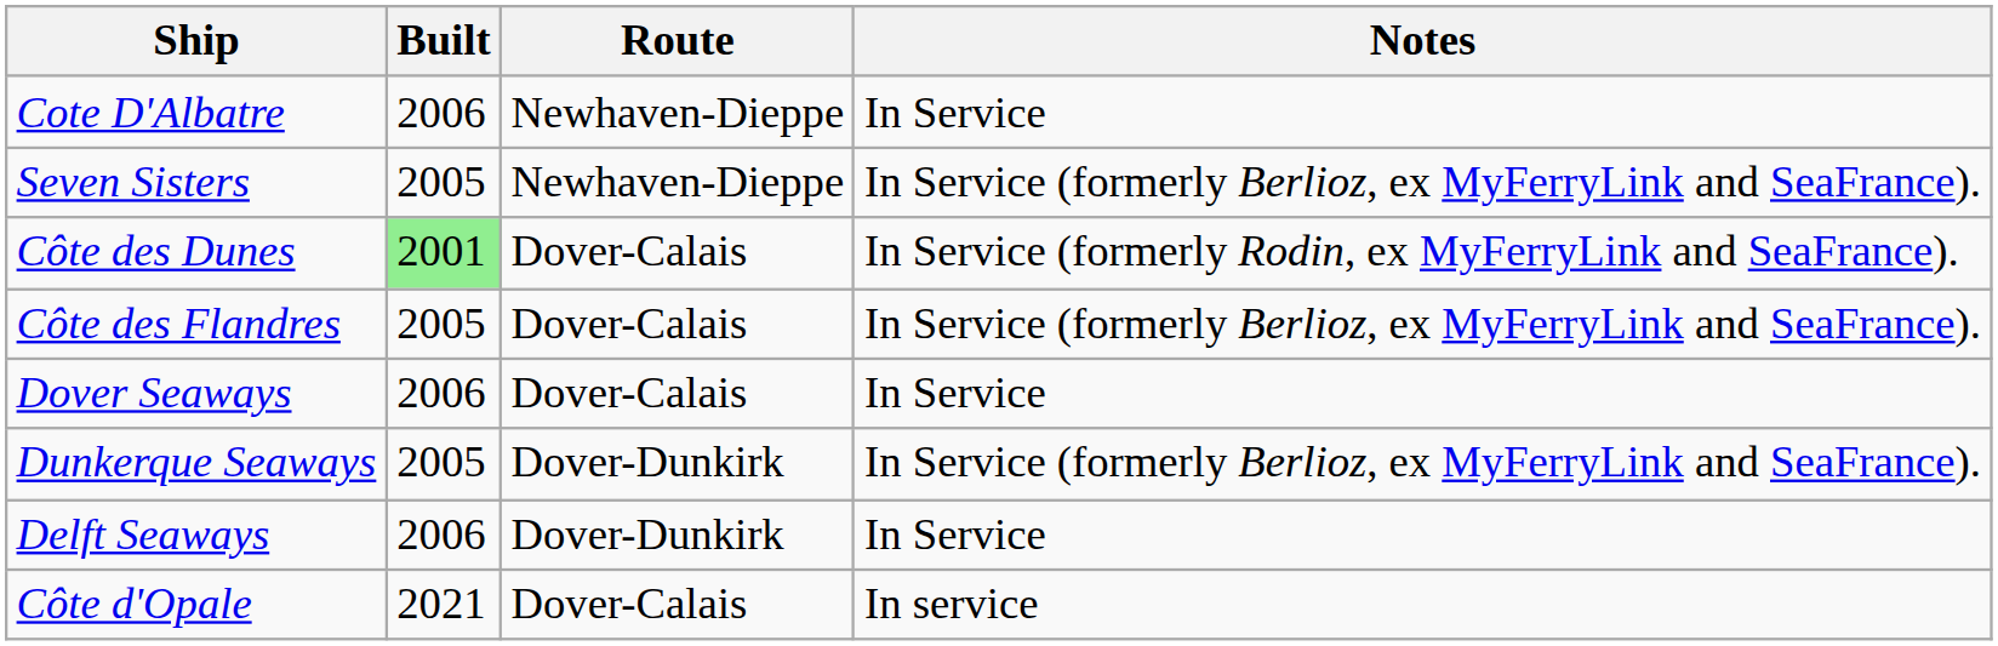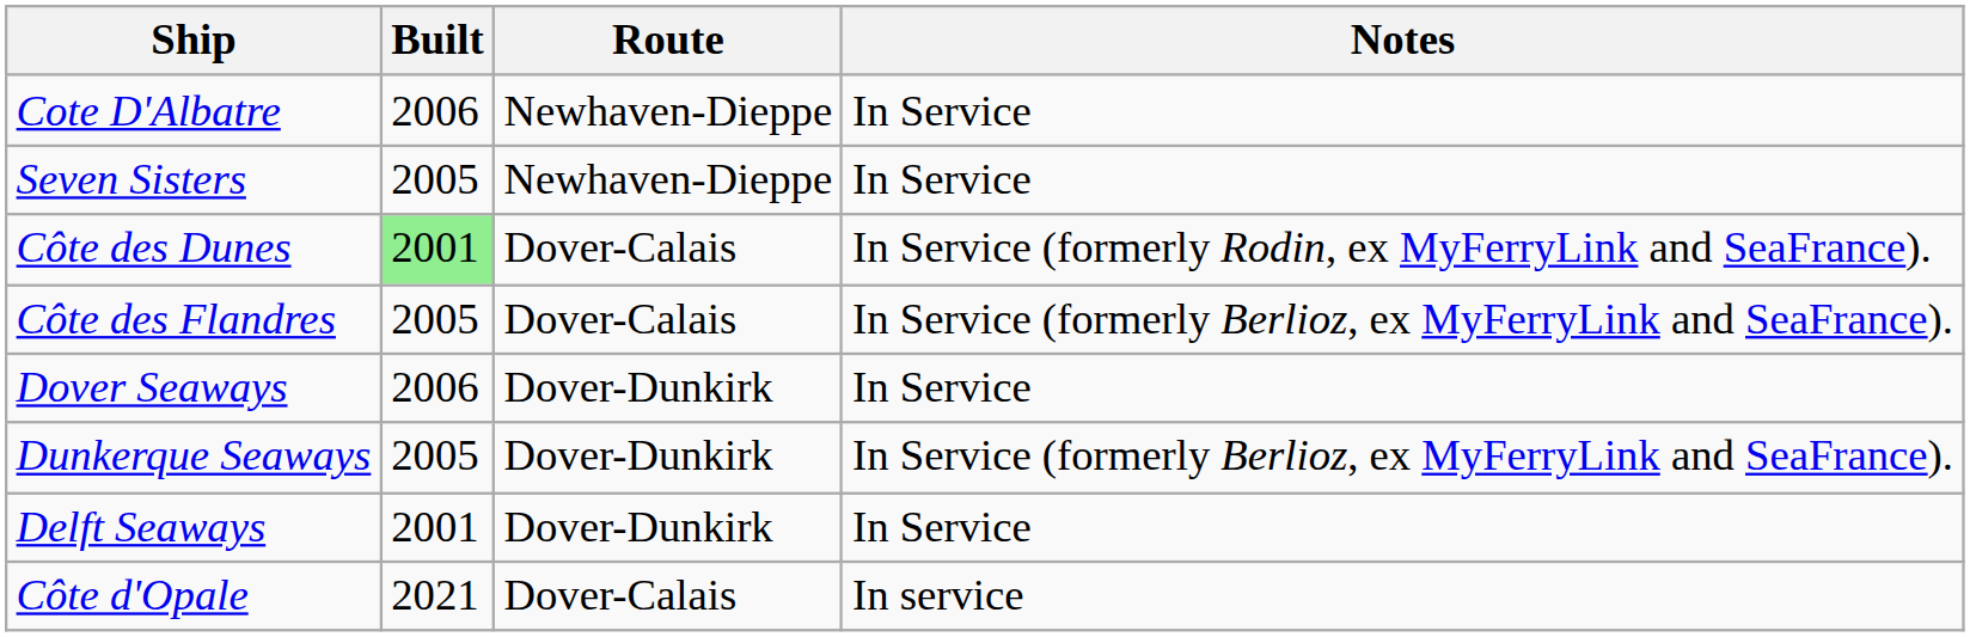 <table class="wikitable">
 <tr>
 <th>Ship</th>
 <th>Built</th>
 <th>Route</th>
 <th>Notes</th>
 </tr>
 <tr>
 <td><em><a href='#'>Cote D'Albatre</a></em></td>
 <td>2006</td>
 <td>Newhaven-Dieppe</td>
 <td>In Service</td>
 </tr>
 <tr>
 <td><em><a href='#'>Seven Sisters</a></em></td>
 <td>2005</td>
 <td>Newhaven-Dieppe</td>
-<td>In Service (formerly <em>Berlioz</em>, ex <a href='#'>MyFerryLink</a> and <a href='#'>SeaFrance</a>).</td>
+<td>In Service</td>
 </tr>
 <tr>
 <td><em><a href='#'>Côte des Dunes</a></em></td>
 <td style="background: lightgreen;">2001</td>
 <td>Dover-Calais</td>
 <td>In Service (formerly <em>Rodin</em>, ex <a href='#'>MyFerryLink</a> and <a href='#'>SeaFrance</a>).</td>
 </tr>
 <tr>
 <td><em><a href='#'>Côte des Flandres</a></em></td>
 <td>2005</td>
 <td>Dover-Calais</td>
 <td>In Service (formerly <em>Berlioz</em>, ex <a href='#'>MyFerryLink</a> and <a href='#'>SeaFrance</a>).</td>
 </tr>
 <tr>
 <td><em><a href='#'>Dover Seaways</a></em></td>
 <td>2006</td>
-<td>Dover-Calais</td>
+<td>Dover-Dunkirk</td>
 <td>In Service</td>
 </tr>
 <tr>
 <td><em><a href='#'>Dunkerque Seaways</a></em></td>
 <td>2005</td>
 <td>Dover-Dunkirk</td>
 <td>In Service (formerly <em>Berlioz</em>, ex <a href='#'>MyFerryLink</a> and <a href='#'>SeaFrance</a>).</td>
 </tr>
 <tr>
 <td><em><a href='#'>Delft Seaways</a></em></td>
-<td>2006</td>
+<td>2001</td>
 <td>Dover-Dunkirk</td>
 <td>In Service</td>
 </tr>
 <tr>
 <td><em><a href='#'>Côte d'Opale</a></em></td>
 <td>2021</td>
 <td>Dover-Calais</td>
 <td>In service  </td>
 </tr>
 </table>
